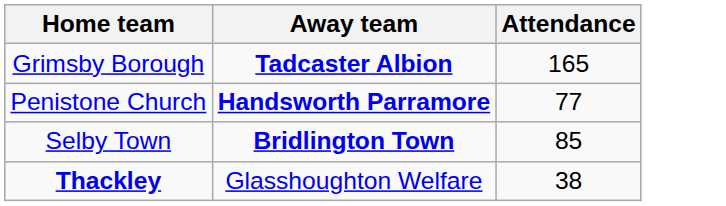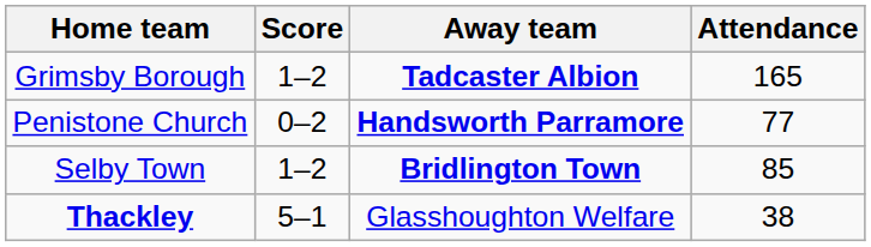 <table class="wikitable" style="text-align: center">
 <tr>
 <th>Home team</th>
+<th>Score</th>
 <th>Away team</th>
 <th>Attendance</th>
 </tr>
 <tr>
 <td><a href='#'>Grimsby Borough</a></td>
+<td>1–2</td>
 <td><strong><a href='#'>Tadcaster Albion</a></strong></td>
 <td>165</td>
 </tr>
 <tr>
 <td><a href='#'>Penistone Church</a></td>
+<td>0–2</td>
 <td><strong><a href='#'>Handsworth Parramore</a></strong></td>
 <td>77</td>
 </tr>
 <tr>
 <td><a href='#'>Selby Town</a></td>
+<td>1–2</td>
 <td><strong><a href='#'>Bridlington Town</a></strong></td>
 <td>85</td>
 </tr>
 <tr>
 <td><strong><a href='#'>Thackley</a></strong></td>
+<td>5–1</td>
 <td><a href='#'>Glasshoughton Welfare</a></td>
 <td>38</td>
 </tr>
 </table>
